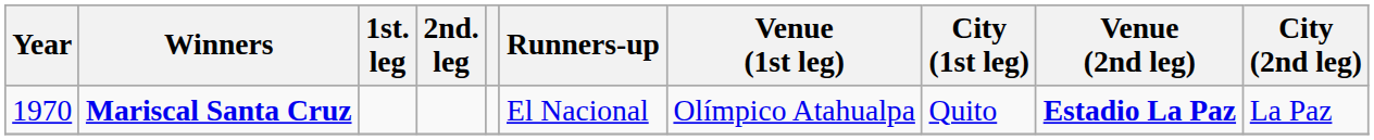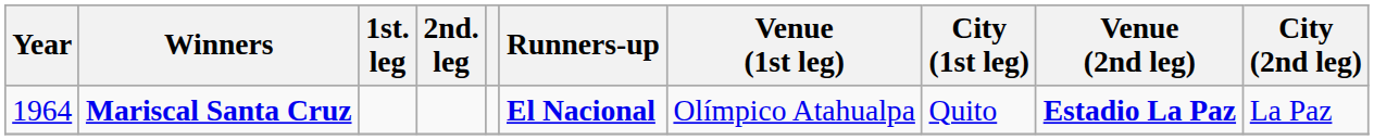 <table class="wikitable sortable">
 <tr>
 <th>Year</th>
 <th>Winners</th>
 <th width=>1st.<br>leg</th>
 <th width=>2nd.<br>leg</th>
 <th width=></th>
 <th>Runners-up</th>
 <th width=>Venue <br>(1st leg)</th>
 <th width=>City <br>(1st leg)</th>
 <th width=>Venue <br>(2nd leg)</th>
 <th width=>City <br>(2nd leg)</th>
 </tr>
 <tr>
-<td><a href='#'>1970</a></td>
+<td><a href='#'>1964</a></td>
 <td> <strong><a href='#'>Mariscal Santa Cruz</a></strong></td>
 <td></td>
 <td></td>
 <td></td>
-<td> <a href='#'>El Nacional</a></td>
+<td><strong> <a href='#'>El Nacional</a></strong></td>
 <td><a href='#'>Olímpico Atahualpa</a></td>
 <td><a href='#'>Quito</a></td>
 <td><strong><a href='#'>Estadio La Paz</a></strong></td>
 <td><a href='#'>La Paz</a></td>
 </tr>
 <tr>
 </tr>
 </table>
